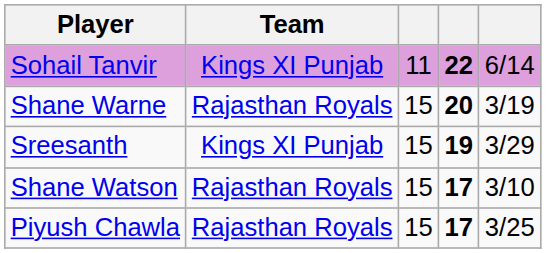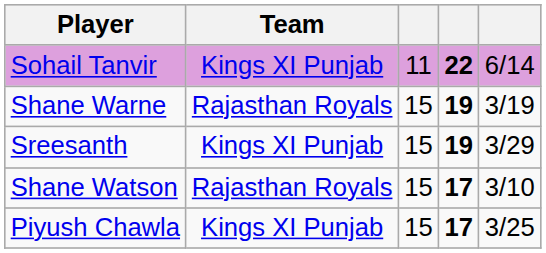 <table class="wikitable" style="text-align:center;">
 <tr>
 <th>Player</th>
 <th>Team</th>
 <th></th>
 <th></th>
 <th></th>
 </tr>
 <tr style="background-color:plum">
 <td style="text-align:left"><a href='#'>Sohail Tanvir</a></td>
 <td><a href='#'>Kings XI Punjab</a></td>
 <td>11</td>
 <td><strong>22</strong></td>
 <td>6/14</td>
 </tr>
 <tr>
 <td style="text-align:left"><a href='#'>Shane Warne</a></td>
 <td><a href='#'>Rajasthan Royals</a></td>
 <td>15</td>
-<td><strong>20</strong></td>
+<td><strong>19</strong></td>
 <td>3/19</td>
 </tr>
 <tr>
 <td style="text-align:left"><a href='#'>Sreesanth</a></td>
 <td><a href='#'>Kings XI Punjab</a></td>
 <td>15</td>
 <td><strong>19</strong></td>
 <td>3/29</td>
 </tr>
 <tr>
 <td style="text-align:left"><a href='#'>Shane Watson</a></td>
 <td><a href='#'>Rajasthan Royals</a></td>
 <td>15</td>
 <td><strong>17</strong></td>
 <td>3/10</td>
 </tr>
 <tr>
 <td style="text-align:left"><a href='#'>Piyush Chawla</a></td>
-<td><a href='#'>Rajasthan Royals</a></td>
+<td><a href='#'>Kings XI Punjab</a></td>
 <td>15</td>
 <td><strong>17</strong></td>
 <td>3/25</td>
 </tr>
 </table>
